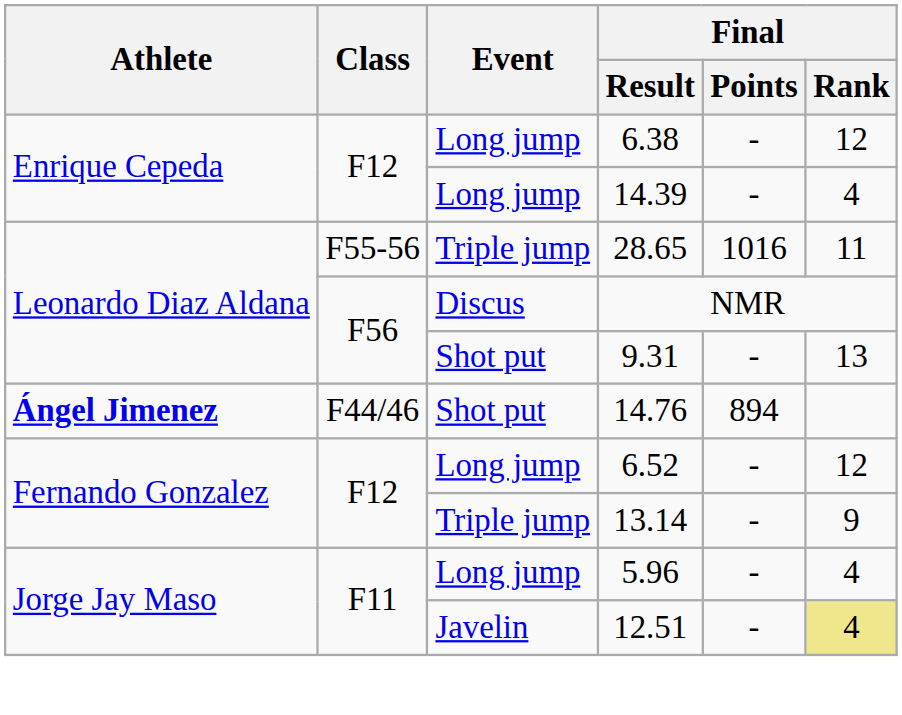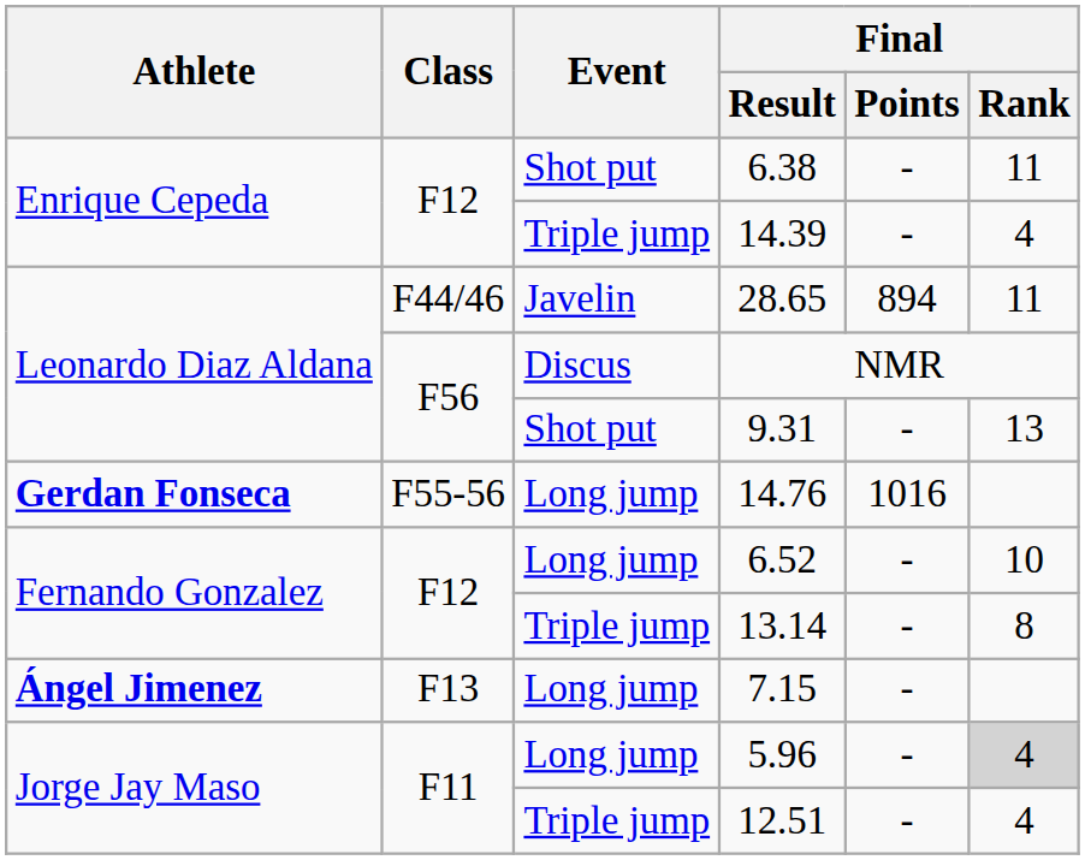 <table class=wikitable style="font-size:90%">
 <tr>
 <th rowspan="2">Athlete</th>
 <th rowspan="2">Class</th>
 <th rowspan="2">Event</th>
 <th colspan="3">Final</th>
 </tr>
 <tr>
 <th>Result</th>
 <th>Points</th>
 <th>Rank</th>
 </tr>
 <tr>
 <td rowspan="2"><a href='#'>Enrique Cepeda</a></td>
 <td rowspan="2" style="text-align:center;">F12</td>
-<td><a href='#'>Long jump</a></td>
+<td><a href='#'>Shot put</a></td>
 <td style="text-align:center;">6.38</td>
 <td style="text-align:center;">-</td>
-<td style="text-align:center;">12</td>
+<td style="text-align:center;">11</td>
 </tr>
 <tr>
-<td><a href='#'>Long jump</a></td>
+<td><a href='#'>Triple jump</a></td>
 <td style="text-align:center;">14.39</td>
 <td style="text-align:center;">-</td>
 <td style="text-align:center;">4</td>
 </tr>
 <tr>
 <td rowspan="3"><a href='#'>Leonardo Diaz Aldana</a></td>
-<td style="text-align:center;">F55-56</td>
-<td><a href='#'>Triple jump</a></td>
+<td style="text-align:center;">F44/46</td>
+<td><a href='#'>Javelin</a></td>
 <td style="text-align:center;">28.65</td>
-<td style="text-align:center;">1016</td>
+<td style="text-align:center;">894</td>
 <td style="text-align:center;">11</td>
 </tr>
 <tr>
 <td rowspan="2" style="text-align:center;">F56</td>
 <td><a href='#'>Discus</a></td>
 <td style="text-align:center;" colspan="3">NMR</td>
 </tr>
 <tr>
 <td><a href='#'>Shot put</a></td>
 <td style="text-align:center;">9.31</td>
 <td style="text-align:center;">-</td>
 <td style="text-align:center;">13</td>
 </tr>
 <tr>
-<td><strong><a href='#'>Ángel Jimenez</a></strong></td>
-<td style="text-align:center;">F44/46</td>
-<td><a href='#'>Shot put</a></td>
+<td><strong><a href='#'>Gerdan Fonseca</a></strong></td>
+<td style="text-align:center;">F55-56</td>
+<td><a href='#'>Long jump</a></td>
 <td style="text-align:center;">14.76</td>
-<td style="text-align:center;">894</td>
+<td style="text-align:center;">1016</td>
 <td style="text-align:center;"></td>
 </tr>
 <tr>
 <td rowspan="2"><a href='#'>Fernando Gonzalez</a></td>
 <td rowspan="2" style="text-align:center;">F12</td>
 <td><a href='#'>Long jump</a></td>
 <td style="text-align:center;">6.52</td>
 <td style="text-align:center;">-</td>
-<td style="text-align:center;">12</td>
+<td style="text-align:center;">10</td>
 </tr>
 <tr>
 <td><a href='#'>Triple jump</a></td>
 <td style="text-align:center;">13.14</td>
 <td style="text-align:center;">-</td>
-<td style="text-align:center;">9</td>
+<td style="text-align:center;">8</td>
+</tr>
+<tr>
+<td><strong><a href='#'>Ángel Jimenez</a></strong></td>
+<td style="text-align:center;">F13</td>
+<td><a href='#'>Long jump</a></td>
+<td style="text-align:center;">7.15</td>
+<td style="text-align:center;">-</td>
+<td style="text-align:center;"></td>
 </tr>
 <tr>
 <td rowspan="2"><a href='#'>Jorge Jay Maso</a></td>
 <td rowspan="2" style="text-align:center;">F11</td>
 <td><a href='#'>Long jump</a></td>
 <td style="text-align:center;">5.96</td>
 <td style="text-align:center;">-</td>
+<td style="background: lightgrey; text-align:center;">4</td>
+</tr>
+<tr>
+<td><a href='#'>Triple jump</a></td>
+<td style="text-align:center;">12.51</td>
+<td style="text-align:center;">-</td>
 <td style="text-align:center;">4</td>
 </tr>
-<tr>
-<td><a href='#'>Javelin</a></td>
-<td style="text-align:center;">12.51</td>
-<td style="text-align:center;">-</td>
-<td style="background: khaki; text-align:center;">4</td>
-</tr>
 </table>
